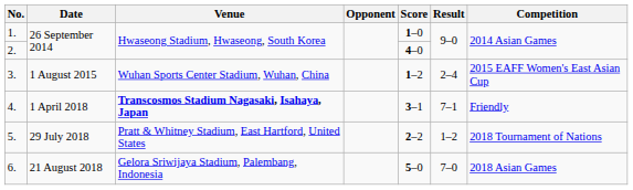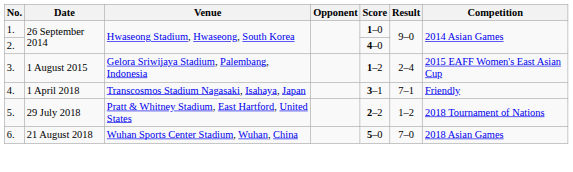 <table class="wikitable">
 <tr>
 <th>No.</th>
 <th>Date</th>
 <th>Venue</th>
 <th>Opponent</th>
 <th>Score</th>
 <th>Result</th>
 <th>Competition</th>
 </tr>
 <tr>
 <td>1.</td>
 <td rowspan="2">26 September 2014</td>
 <td rowspan="2"><a href='#'>Hwaseong Stadium</a>, <a href='#'>Hwaseong</a>, <a href='#'>South Korea</a></td>
 <td rowspan="2"></td>
 <td align=center><strong>1</strong>–0</td>
 <td rowspan="2" align=center>9–0</td>
 <td rowspan="2"><a href='#'>2014 Asian Games</a></td>
 </tr>
 <tr>
 <td>2.</td>
 <td align=center><strong>4</strong>–0</td>
 </tr>
 <tr>
 <td>3.</td>
 <td>1 August 2015</td>
-<td><a href='#'>Wuhan Sports Center Stadium</a>, <a href='#'>Wuhan</a>, <a href='#'>China</a></td>
+<td><a href='#'>Gelora Sriwijaya Stadium</a>, <a href='#'>Palembang</a>, <a href='#'>Indonesia</a></td>
 <td></td>
 <td align=center><strong>1</strong>–2</td>
 <td align=center>2–4</td>
 <td><a href='#'>2015 EAFF Women's East Asian Cup</a></td>
 </tr>
 <tr>
 <td>4.</td>
 <td>1 April 2018</td>
-<td><strong><a href='#'>Transcosmos Stadium Nagasaki</a>, <a href='#'>Isahaya</a>, <a href='#'>Japan</a></strong></td>
+<td><a href='#'>Transcosmos Stadium Nagasaki</a>, <a href='#'>Isahaya</a>, <a href='#'>Japan</a></td>
 <td></td>
 <td align=center><strong>3</strong>–1</td>
 <td align=center>7–1</td>
 <td><a href='#'>Friendly</a></td>
 </tr>
 <tr>
 <td>5.</td>
 <td>29 July 2018</td>
 <td><a href='#'>Pratt & Whitney Stadium</a>, <a href='#'>East Hartford</a>, <a href='#'>United States</a></td>
 <td></td>
 <td align=center><strong>2</strong>–2</td>
 <td align=center>1–2</td>
 <td><a href='#'>2018 Tournament of Nations</a></td>
 </tr>
 <tr>
 <td>6.</td>
 <td>21 August 2018</td>
-<td><a href='#'>Gelora Sriwijaya Stadium</a>, <a href='#'>Palembang</a>, <a href='#'>Indonesia</a></td>
+<td><a href='#'>Wuhan Sports Center Stadium</a>, <a href='#'>Wuhan</a>, <a href='#'>China</a></td>
 <td></td>
 <td align=center><strong>5</strong>–0</td>
 <td align=center>7–0</td>
 <td><a href='#'>2018 Asian Games</a></td>
 </tr>
 </table>
